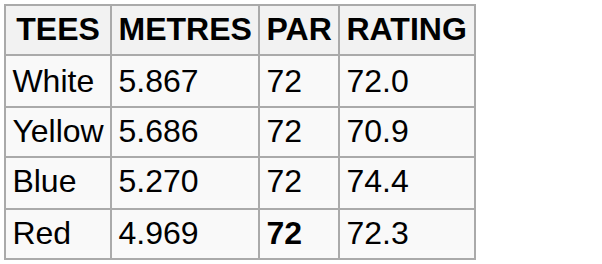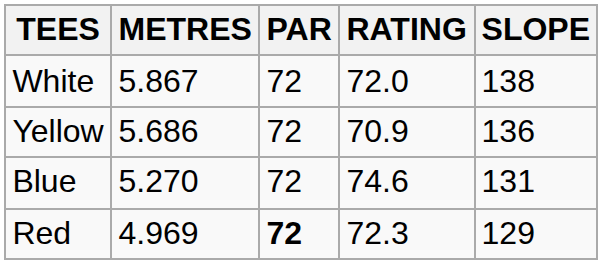 <table class="wikitable">
 <tr>
 <th>TEES</th>
 <th>METRES</th>
 <th>PAR</th>
 <th>RATING</th>
+<th>SLOPE</th>
 </tr>
 <tr>
 <td> White</td>
 <td>5.867</td>
 <td>72</td>
 <td>72.0</td>
+<td>138</td>
 </tr>
 <tr>
 <td> Yellow</td>
 <td>5.686</td>
 <td>72</td>
 <td>70.9</td>
+<td>136</td>
 </tr>
 <tr>
 <td> Blue</td>
 <td>5.270</td>
 <td>72</td>
-<td>74.4</td>
+<td>74.6</td>
+<td>131</td>
 </tr>
 <tr>
 <td> Red</td>
 <td>4.969</td>
 <td><strong>72</strong></td>
 <td>72.3</td>
+<td>129</td>
 </tr>
 </table>
